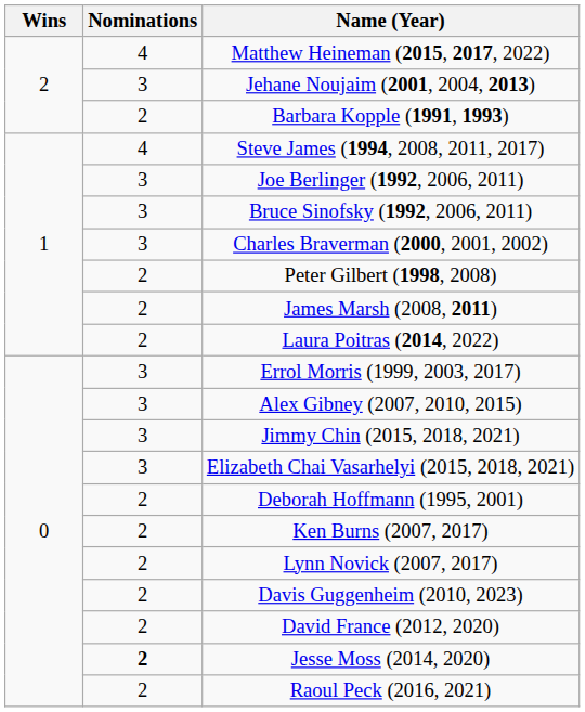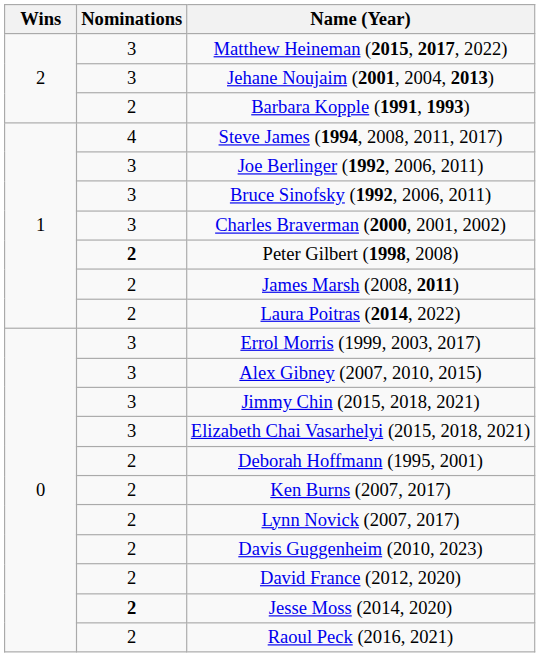 <table class="wikitable sortable" rowspan="2" style="text-align:center;" background: #f6e39c;>
 <tr>
 <th scope="col" style="width:55px;">Wins</th>
 <th scope="col" style="text-align:center;">Nominations</th>
 <th scope="col" style="text-align:center;">Name (Year)</th>
 </tr>
 <tr>
 <td rowspan=3 style="text-align:center">2</td>
-<td>4</td>
+<td>3</td>
 <td><a href='#'>Matthew Heineman</a> (<strong>2015</strong>, <strong>2017</strong>, 2022)</td>
 </tr>
 <tr>
 <td>3</td>
 <td><a href='#'>Jehane Noujaim</a> (<strong>2001</strong>, 2004, <strong>2013</strong>)</td>
 </tr>
 <tr>
 <td>2</td>
 <td><a href='#'>Barbara Kopple</a> (<strong>1991</strong>, <strong>1993</strong>)</td>
 </tr>
 <tr>
 <td rowspan=7 style="text-align:center">1</td>
 <td>4</td>
 <td><a href='#'>Steve James</a> (<strong>1994</strong>, 2008, 2011, 2017)</td>
 </tr>
 <tr>
 <td>3</td>
 <td><a href='#'>Joe Berlinger</a> (<strong>1992</strong>, 2006, 2011)</td>
 </tr>
 <tr>
 <td>3</td>
 <td><a href='#'>Bruce Sinofsky</a> (<strong>1992</strong>, 2006, 2011)</td>
 </tr>
 <tr>
 <td>3</td>
 <td><a href='#'>Charles Braverman</a> (<strong>2000</strong>, 2001, 2002)</td>
 </tr>
 <tr>
-<td>2</td>
+<td><strong>2</strong></td>
 <td>Peter Gilbert (<strong>1998</strong>, 2008)</td>
 </tr>
 <tr>
 <td>2</td>
 <td><a href='#'>James Marsh</a> (2008, <strong>2011</strong>)</td>
 </tr>
 <tr>
 <td>2</td>
 <td><a href='#'>Laura Poitras</a> (<strong>2014</strong>, 2022)</td>
 </tr>
 <tr>
 <td rowspan=11 style="text-align:center">0</td>
 <td>3</td>
 <td><a href='#'>Errol Morris</a> (1999, 2003, 2017)</td>
 </tr>
 <tr>
 <td>3</td>
 <td><a href='#'>Alex Gibney</a> (2007, 2010, 2015)</td>
 </tr>
 <tr>
 <td>3</td>
 <td><a href='#'>Jimmy Chin</a> (2015, 2018, 2021)</td>
 </tr>
 <tr>
 <td>3</td>
 <td><a href='#'>Elizabeth Chai Vasarhelyi</a> (2015, 2018, 2021)</td>
 </tr>
 <tr>
 <td>2</td>
 <td><a href='#'>Deborah Hoffmann</a> (1995, 2001)</td>
 </tr>
 <tr>
 <td>2</td>
 <td><a href='#'>Ken Burns</a> (2007, 2017)</td>
 </tr>
 <tr>
 <td>2</td>
 <td><a href='#'>Lynn Novick</a> (2007, 2017)</td>
 </tr>
 <tr>
 <td>2</td>
 <td><a href='#'>Davis Guggenheim</a> (2010, 2023)</td>
 </tr>
 <tr>
 <td>2</td>
 <td><a href='#'>David France</a> (2012, 2020)</td>
 </tr>
 <tr>
 <td><strong>2</strong></td>
 <td><a href='#'>Jesse Moss</a> (2014, 2020)</td>
 </tr>
 <tr>
 <td>2</td>
 <td><a href='#'>Raoul Peck</a> (2016, 2021)</td>
 </tr>
 </table>
